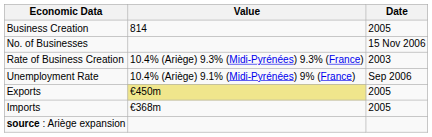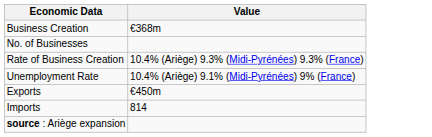 <table class="wikitable alternance">
 <tr>
 <th>Economic Data</th>
 <th>Value</th>
-<th>Date</th>
 </tr>
 <tr>
 <td>Business Creation</td>
-<td>814</td>
-<td>2005</td>
+<td>€368m</td>
 </tr>
 <tr>
 <td>No. of Businesses</td>
 <td></td>
-<td>15 Nov 2006</td>
 </tr>
 <tr>
 <td>Rate of Business Creation</td>
 <td>10.4% (Ariège) 9.3% (<a href='#'>Midi-Pyrénées</a>) 9.3% (<a href='#'>France</a>)</td>
-<td>2003</td>
 </tr>
 <tr>
 <td>Unemployment Rate</td>
 <td>10.4% (Ariège) 9.1% (<a href='#'>Midi-Pyrénées</a>) 9% (<a href='#'>France</a>)</td>
-<td>Sep 2006</td>
 </tr>
 <tr>
 <td>Exports</td>
-<td style="background: khaki;">€450m</td>
-<td>2005</td>
+<td>€450m</td>
 </tr>
 <tr>
 <td>Imports</td>
-<td>€368m</td>
-<td>2005</td>
+<td>814</td>
 </tr>
 <tr>
 <td><strong>source</strong> : Ariège expansion</td>
 <td></td>
-<td></td>
 </tr>
 </table>
